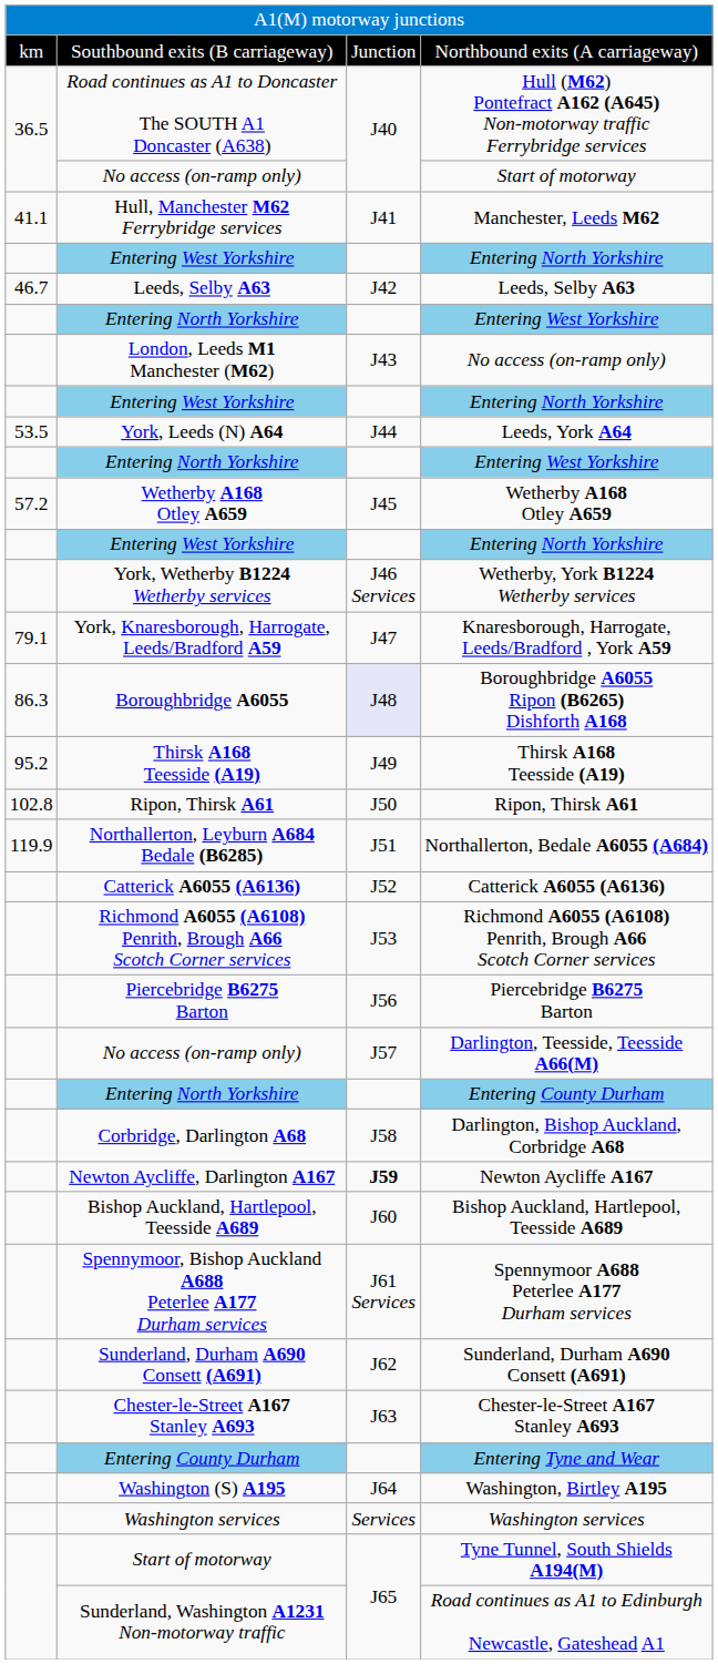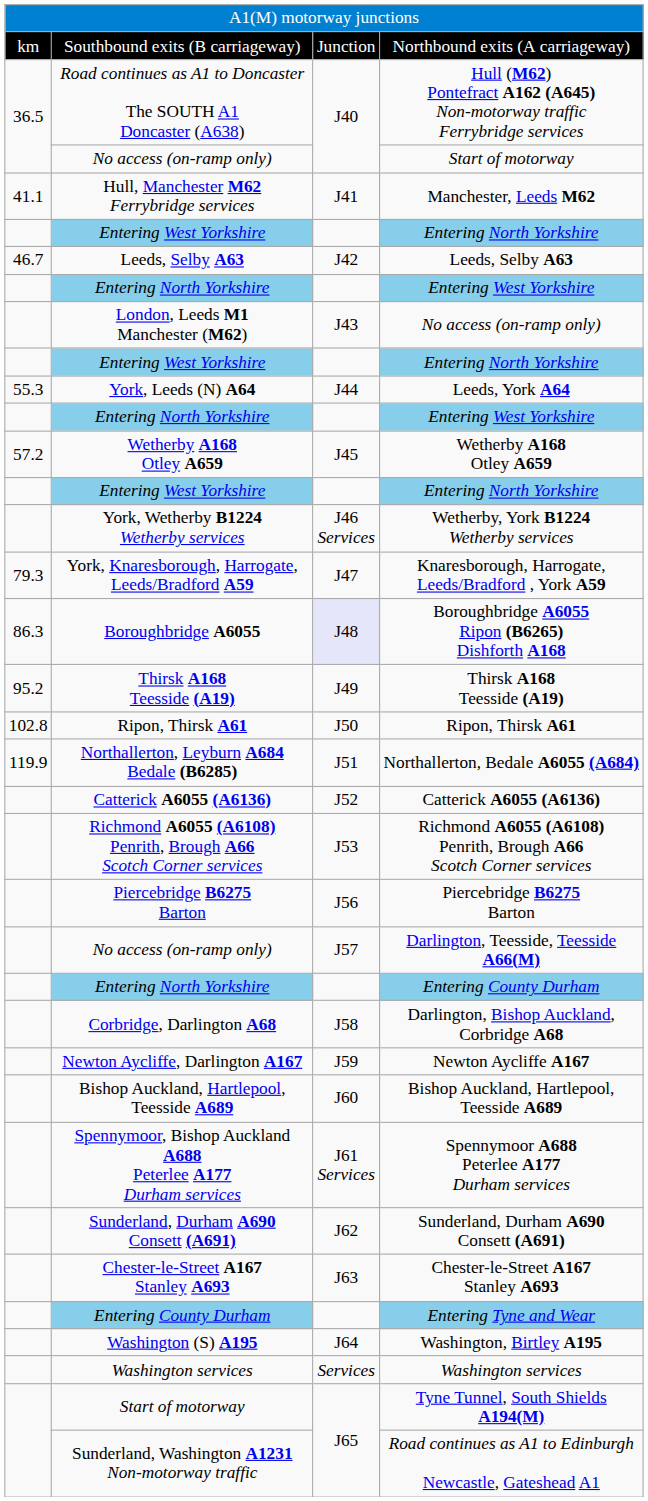 <table border=1 cellpadding=2 style="margin-left:1em; margin-bottom: 1em;  border-collapse: collapse; " class="wikitable">
 <tr align="center" bgcolor="0080d0" style="color: white;">
 <td colspan="4">A1(M) motorway junctions</td>
 </tr>
 <tr align="center" bgcolor="000000" style="color: white">
 <td>km</td>
 <td>Southbound exits (B carriageway)</td>
 <td>Junction</td>
 <td>Northbound exits (A carriageway)</td>
 </tr>
 <tr align="center">
 <td rowspan="2">36.5</td>
 <td><em>Road continues as A1 to Doncaster</em><br><br>The SOUTH <a href='#'>A1</a><br><a href='#'>Doncaster</a> (<a href='#'>A638</a>)</td>
 <td rowspan="2">J40</td>
 <td><a href='#'>Hull</a> (<a href='#'><span><strong>M62</strong></span></a>)<br><a href='#'>Pontefract</a> <span><strong>A162 (A645)</strong></span><br><em>Non-motorway traffic</em> <br><em>Ferrybridge services</em></td>
 </tr>
 <tr align="center">
 <td> <em>No access (on-ramp only)</em></td>
 <td><em>Start of motorway</em></td>
 </tr>
 <tr align="center">
 <td>41.1</td>
 <td>Hull, <a href='#'>Manchester</a> <a href='#'><span><strong>M62</strong></span></a><br><em>Ferrybridge services</em></td>
 <td>J41</td>
 <td>Manchester, <a href='#'>Leeds</a> <span><strong>M62</strong></span></td>
 </tr>
 <tr style="text-align:center;">
 <td></td>
 <td style=background:skyblue><em>Entering <a href='#'>West Yorkshire</a></em></td>
 <td></td>
 <td style=background:skyblue><em>Entering <a href='#'>North Yorkshire</a></em></td>
 </tr>
 <tr align="center">
 <td>46.7</td>
 <td>Leeds, <a href='#'>Selby</a> <a href='#'><span><strong>A63</strong></span></a></td>
 <td>J42</td>
 <td>Leeds, Selby <span><strong>A63</strong></span></td>
 </tr>
 <tr style="text-align:center;">
 <td></td>
 <td style=background:skyblue><em>Entering <a href='#'>North Yorkshire</a></em></td>
 <td></td>
 <td style=background:skyblue><em>Entering <a href='#'>West Yorkshire</a></em></td>
 </tr>
 <tr align="center">
 <td></td>
 <td><a href='#'>London</a>, Leeds <span><strong>M1</strong></span><br>Manchester (<span><strong>M62</strong></span>)</td>
 <td>J43</td>
 <td> <em>No access (on-ramp only)</em></td>
 </tr>
 <tr style="text-align:center;">
 <td></td>
 <td style=background:skyblue><em>Entering <a href='#'>West Yorkshire</a></em></td>
 <td></td>
 <td style=background:skyblue><em>Entering <a href='#'>North Yorkshire</a></em></td>
 </tr>
 <tr align="center">
-<td>53.5</td>
+<td>55.3</td>
 <td><a href='#'>York</a>, Leeds (N) <span><strong>A64</strong></span></td>
 <td>J44</td>
 <td>Leeds, York <a href='#'><span><strong>A64</strong></span></a></td>
 </tr>
 <tr style="text-align:center;">
 <td></td>
 <td style=background:skyblue><em>Entering <a href='#'>North Yorkshire</a></em></td>
 <td></td>
 <td style=background:skyblue><em>Entering <a href='#'>West Yorkshire</a></em></td>
 </tr>
 <tr align="center">
 <td>57.2</td>
 <td><a href='#'>Wetherby</a> <span><strong><a href='#'>A168</a></strong></span><br><a href='#'>Otley</a> <span><strong>A659</strong></span></td>
 <td>J45</td>
 <td>Wetherby <span><strong>A168</strong></span><br>Otley <span><strong>A659</strong></span></td>
 </tr>
 <tr style="text-align:center;">
 <td></td>
 <td style=background:skyblue><em>Entering <a href='#'>West Yorkshire</a></em></td>
 <td></td>
 <td style=background:skyblue><em>Entering <a href='#'>North Yorkshire</a></em></td>
 </tr>
 <tr align="center">
 <td></td>
 <td>York, Wetherby <span><strong>B1224</strong></span><br><em><a href='#'>Wetherby services</a></em></td>
 <td>J46<br><em>Services</em></td>
 <td>Wetherby, York <span><strong>B1224</strong></span><br><em>Wetherby services</em></td>
 </tr>
 <tr align="center">
-<td>79.1</td>
+<td>79.3</td>
 <td>York, <a href='#'>Knaresborough</a>, <a href='#'>Harrogate</a>, <a href='#'>Leeds/Bradford</a>  <a href='#'><span><strong>A59</strong></span></a></td>
 <td>J47</td>
 <td>Knaresborough, Harrogate, <a href='#'>Leeds/Bradford</a> , York <span><strong>A59</strong></span></td>
 </tr>
 <tr align="center">
 <td>86.3</td>
 <td><a href='#'>Boroughbridge</a> <span><strong>A6055</strong></span></td>
 <td style="background: lavender;">J48</td>
 <td>Boroughbridge <a href='#'><span><strong>A6055</strong></span></a><br><a href='#'>Ripon</a> <span><strong>(B6265)</strong></span> <br><a href='#'>Dishforth</a> <a href='#'><span><strong>A168</strong></span></a></td>
 </tr>
 <tr align="center">
 <td>95.2</td>
 <td><a href='#'>Thirsk</a> <a href='#'><span><strong>A168</strong></span></a><br> <a href='#'>Teesside</a> <a href='#'><span><strong>(A19)</strong></span></a></td>
 <td>J49</td>
 <td>Thirsk <span><strong>A168</strong></span><br> Teesside <span><strong>(A19)</strong></span></td>
 </tr>
 <tr align="center">
 <td>102.8</td>
 <td>Ripon, Thirsk <a href='#'><span><strong>A61</strong></span></a></td>
 <td>J50</td>
 <td>Ripon, Thirsk <span><strong>A61</strong></span></td>
 </tr>
 <tr align="center">
 <td>119.9</td>
 <td><a href='#'>Northallerton</a>, <a href='#'>Leyburn</a> <span><strong><a href='#'>A684</a></strong></span><br><a href='#'>Bedale</a> <span><strong>(B6285)</strong></span></td>
 <td>J51</td>
 <td>Northallerton, Bedale <span><strong>A6055</strong></span> <a href='#'><span><strong>(A684)</strong></span></a></td>
 </tr>
 <tr align="center">
 <td></td>
 <td><a href='#'>Catterick</a> <span><strong>A6055</strong></span> <a href='#'><span><strong>(A6136)</strong></span></a></td>
 <td>J52</td>
 <td>Catterick <span><strong>A6055 (A6136)</strong></span></td>
 </tr>
 <tr align="center">
 <td></td>
 <td><a href='#'>Richmond</a> <span><strong>A6055</strong></span> <a href='#'><span><strong>(A6108)</strong></span></a><br><a href='#'>Penrith</a>, <a href='#'>Brough</a> <a href='#'><span><strong>A66</strong></span></a><br><em><a href='#'>Scotch Corner services</a></em></td>
 <td>J53</td>
 <td>Richmond <span><strong>A6055 (A6108)</strong></span><br>Penrith, Brough <span><strong>A66</strong></span><br><em>Scotch Corner services</em></td>
 </tr>
 <tr align="center">
 <td></td>
 <td><a href='#'>Piercebridge</a> <a href='#'><span><strong>B6275</strong></span></a><br><a href='#'>Barton</a></td>
 <td>J56</td>
 <td>Piercebridge <a href='#'><span><strong>B6275</strong></span></a><br>Barton</td>
 </tr>
 <tr align="center">
 <td></td>
 <td><em>No access (on-ramp only)</em></td>
 <td>J57</td>
 <td><a href='#'>Darlington</a>, Teesside, <a href='#'>Teesside</a>  <a href='#'><span><strong>A66(M)</strong></span></a></td>
 </tr>
 <tr style="text-align:center;">
 <td></td>
 <td style=background:skyblue><em>Entering <a href='#'>North Yorkshire</a></em></td>
 <td></td>
 <td style=background:skyblue><em>Entering <a href='#'>County Durham</a></em></td>
 </tr>
 <tr align="center">
 <td></td>
 <td><a href='#'>Corbridge</a>, Darlington <a href='#'><span><strong>A68</strong></span></a></td>
 <td>J58</td>
 <td>Darlington, <a href='#'>Bishop Auckland</a>, Corbridge <span><strong>A68</strong></span></td>
 </tr>
 <tr align="center">
 <td></td>
 <td><a href='#'>Newton Aycliffe</a>, Darlington <a href='#'><span><strong>A167</strong></span></a></td>
-<td><strong>J59</strong></td>
+<td>J59</td>
 <td>Newton Aycliffe <span><strong>A167</strong></span></td>
 </tr>
 <tr align="center">
 <td></td>
 <td>Bishop Auckland, <a href='#'>Hartlepool</a>, Teesside <a href='#'><span><strong>A689</strong></span></a></td>
 <td>J60</td>
 <td>Bishop Auckland, Hartlepool, Teesside <span><strong>A689</strong></span></td>
 </tr>
 <tr align="center">
 <td></td>
 <td><a href='#'>Spennymoor</a>, Bishop Auckland <a href='#'><span><strong>A688</strong></span></a><br><a href='#'>Peterlee</a> <a href='#'><span><strong>A177</strong></span></a><br><em><a href='#'>Durham services</a></em></td>
 <td>J61<br><em>Services</em></td>
 <td>Spennymoor <span><strong>A688</strong></span><br>Peterlee <span><strong>A177</strong></span><br><em>Durham services</em></td>
 </tr>
 <tr align="center">
 <td></td>
 <td><a href='#'>Sunderland</a>, <a href='#'>Durham</a> <a href='#'><span><strong>A690</strong></span></a><br><a href='#'>Consett</a> <a href='#'><span><strong>(A691)</strong></span></a></td>
 <td>J62</td>
 <td>Sunderland, Durham <span><strong>A690</strong></span><br> Consett <span><strong>(A691)</strong></span></td>
 </tr>
 <tr align="center">
 <td></td>
 <td><a href='#'>Chester-le-Street</a> <span><strong>A167</strong></span><br><a href='#'>Stanley</a> <a href='#'><span><strong>A693</strong></span></a></td>
 <td>J63</td>
 <td>Chester-le-Street <span><strong>A167</strong></span><br>Stanley <span><strong>A693</strong></span></td>
 </tr>
 <tr style="text-align:center;">
 <td></td>
 <td style=background:skyblue><em>Entering <a href='#'>County Durham</a></em></td>
 <td></td>
 <td style=background:skyblue><em>Entering <a href='#'>Tyne and Wear</a></em></td>
 </tr>
 <tr align="center">
 <td></td>
 <td><a href='#'>Washington</a> (S) <a href='#'><span><strong>A195</strong></span></a></td>
 <td>J64</td>
 <td>Washington, <a href='#'>Birtley</a> <span><strong>A195</strong></span></td>
 </tr>
 <tr align="center">
 <td></td>
 <td><em>Washington services</em></td>
 <td><em>Services</em></td>
 <td><em>Washington services</em></td>
 </tr>
 <tr align="center">
 <td rowspan="2"></td>
 <td><em>Start of motorway</em></td>
 <td rowspan="2">J65</td>
 <td><a href='#'>Tyne Tunnel</a>, <a href='#'>South Shields</a> <a href='#'><span><strong>A194(M)</strong></span></a></td>
 </tr>
 <tr align="center">
 <td>Sunderland, Washington <a href='#'><span><strong>A1231</strong></span></a><br><em>Non-motorway traffic</em></td>
 <td><em>Road continues as A1 to Edinburgh</em><br><br><a href='#'>Newcastle</a>, <a href='#'>Gateshead</a> <a href='#'>A1</a></td>
 </tr>
 </table>
